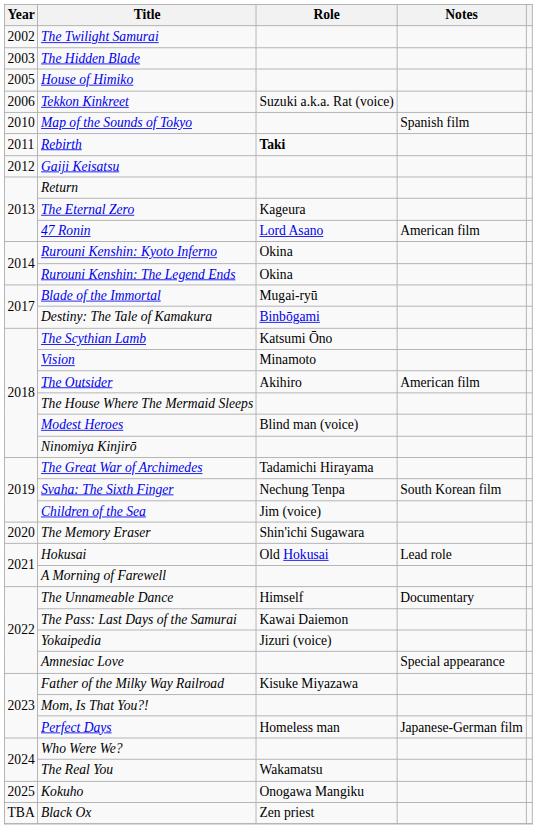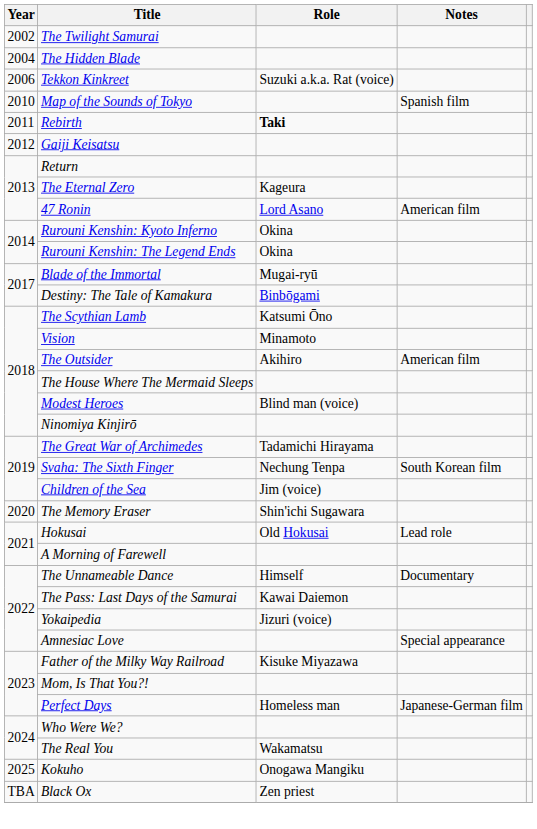 <table class="wikitable sortable">
 <tr>
 <th>Year</th>
 <th>Title</th>
 <th>Role</th>
 <th class="unsortable">Notes</th>
 <th class="unsortable"></th>
 </tr>
 <tr>
 <td>2002</td>
 <td><em><a href='#'>The Twilight Samurai</a></em></td>
 <td></td>
 <td></td>
 <td></td>
 </tr>
 <tr>
-<td>2003</td>
+<td>2004</td>
 <td><em><a href='#'>The Hidden Blade</a></em></td>
-<td></td>
-<td></td>
-<td></td>
-</tr>
-<tr>
-<td>2005</td>
-<td><em><a href='#'>House of Himiko</a></em></td>
 <td></td>
 <td></td>
 <td></td>
 </tr>
 <tr>
 <td>2006</td>
 <td><em><a href='#'>Tekkon Kinkreet</a></em></td>
 <td>Suzuki a.k.a. Rat (voice)</td>
 <td></td>
 <td></td>
 </tr>
 <tr>
 <td>2010</td>
 <td><em><a href='#'>Map of the Sounds of Tokyo</a></em></td>
 <td></td>
 <td>Spanish film</td>
 <td></td>
 </tr>
 <tr>
 <td>2011</td>
 <td><em><a href='#'>Rebirth</a></em></td>
 <td><strong>Taki</strong></td>
 <td></td>
 <td></td>
 </tr>
 <tr>
 <td>2012</td>
 <td><em><a href='#'>Gaiji Keisatsu</a></em></td>
 <td></td>
 <td></td>
 <td></td>
 </tr>
 <tr>
 <td rowspan=3>2013</td>
 <td><em>Return</em></td>
 <td></td>
 <td></td>
 <td></td>
 </tr>
 <tr>
 <td><em><a href='#'>The Eternal Zero</a></em></td>
 <td>Kageura</td>
 <td></td>
 <td></td>
 </tr>
 <tr>
 <td><em><a href='#'>47 Ronin</a></em></td>
 <td><a href='#'>Lord Asano</a></td>
 <td>American film</td>
 <td></td>
 </tr>
 <tr>
 <td rowspan=2>2014</td>
 <td><em><a href='#'>Rurouni Kenshin: Kyoto Inferno</a></em></td>
 <td>Okina</td>
 <td></td>
 <td></td>
 </tr>
 <tr>
 <td><em><a href='#'>Rurouni Kenshin: The Legend Ends</a></em></td>
 <td>Okina</td>
 <td></td>
 <td></td>
 </tr>
 <tr>
 <td rowspan=2>2017</td>
 <td><em><a href='#'>Blade of the Immortal</a></em></td>
 <td>Mugai-ryū</td>
 <td></td>
 <td></td>
 </tr>
 <tr>
 <td><em>Destiny: The Tale of Kamakura</em></td>
 <td><a href='#'>Binbōgami</a></td>
 <td></td>
 <td></td>
 </tr>
 <tr>
 <td rowspan=6>2018</td>
 <td><em><a href='#'>The Scythian Lamb</a></em></td>
 <td>Katsumi Ōno</td>
 <td></td>
 <td></td>
 </tr>
 <tr>
 <td><em><a href='#'>Vision</a></em></td>
 <td>Minamoto</td>
 <td></td>
 <td></td>
 </tr>
 <tr>
 <td><em><a href='#'>The Outsider</a></em></td>
 <td>Akihiro</td>
 <td>American film</td>
 <td></td>
 </tr>
 <tr>
 <td><em>The House Where The Mermaid Sleeps</em></td>
 <td></td>
 <td></td>
 <td></td>
 </tr>
 <tr>
 <td><em><a href='#'>Modest Heroes</a></em></td>
 <td>Blind man (voice)</td>
 <td></td>
 <td></td>
 </tr>
 <tr>
 <td><em>Ninomiya Kinjirō</em></td>
 <td></td>
 <td></td>
 <td></td>
 </tr>
 <tr>
 <td rowspan=3>2019</td>
 <td><em><a href='#'>The Great War of Archimedes</a></em></td>
 <td>Tadamichi Hirayama</td>
 <td></td>
 <td></td>
 </tr>
 <tr>
 <td><em><a href='#'>Svaha: The Sixth Finger</a></em></td>
 <td>Nechung Tenpa</td>
 <td>South Korean film</td>
 <td></td>
 </tr>
 <tr>
 <td><em><a href='#'>Children of the Sea</a></em></td>
 <td>Jim (voice)</td>
 <td></td>
 <td></td>
 </tr>
 <tr>
 <td>2020</td>
 <td><em>The Memory Eraser</em></td>
 <td>Shin'ichi Sugawara</td>
 <td></td>
 <td></td>
 </tr>
 <tr>
 <td rowspan=2>2021</td>
 <td><em>Hokusai</em></td>
 <td>Old <a href='#'>Hokusai</a></td>
 <td>Lead role</td>
 <td></td>
 </tr>
 <tr>
 <td><em>A Morning of Farewell</em></td>
 <td></td>
 <td></td>
 <td></td>
 </tr>
 <tr>
 <td rowspan=4>2022</td>
 <td><em>The Unnameable Dance</em></td>
 <td>Himself</td>
 <td>Documentary</td>
 <td></td>
 </tr>
 <tr>
 <td><em>The Pass: Last Days of the Samurai</em></td>
 <td>Kawai Daiemon</td>
 <td></td>
 <td></td>
 </tr>
 <tr>
 <td><em>Yokaipedia</em></td>
 <td>Jizuri (voice)</td>
 <td></td>
 <td></td>
 </tr>
 <tr>
 <td><em>Amnesiac Love</em></td>
 <td></td>
 <td>Special appearance</td>
 <td></td>
 </tr>
 <tr>
 <td rowspan=3>2023</td>
 <td><em>Father of the Milky Way Railroad</em></td>
 <td>Kisuke Miyazawa</td>
 <td></td>
 <td></td>
 </tr>
 <tr>
 <td><em>Mom, Is That You?!</em></td>
 <td></td>
 <td></td>
 <td></td>
 </tr>
 <tr>
 <td><em><a href='#'>Perfect Days</a></em></td>
 <td>Homeless man</td>
 <td>Japanese-German film</td>
 <td></td>
 </tr>
 <tr>
 <td rowspan=2>2024</td>
 <td><em>Who Were We?</em></td>
 <td></td>
 <td></td>
 <td></td>
 </tr>
 <tr>
 <td><em>The Real You</em></td>
 <td>Wakamatsu</td>
 <td></td>
 <td></td>
 </tr>
 <tr>
 <td>2025</td>
 <td><em>Kokuho</em></td>
 <td>Onogawa Mangiku</td>
 <td></td>
 <td></td>
 </tr>
 <tr>
 <td>TBA</td>
 <td><em>Black Ox</em></td>
 <td>Zen priest</td>
 <td></td>
 <td></td>
 </tr>
 <tr>
 </tr>
 </table>
